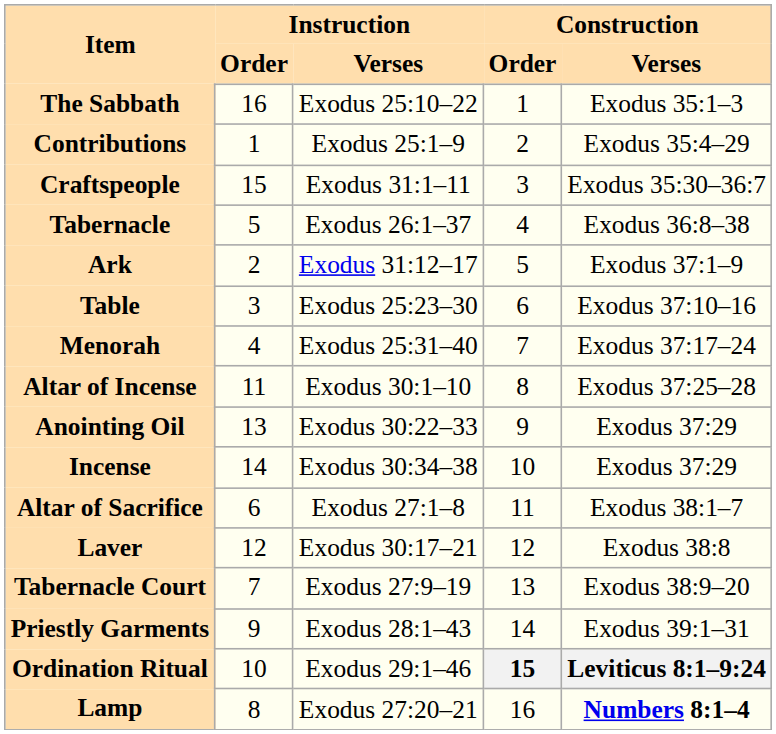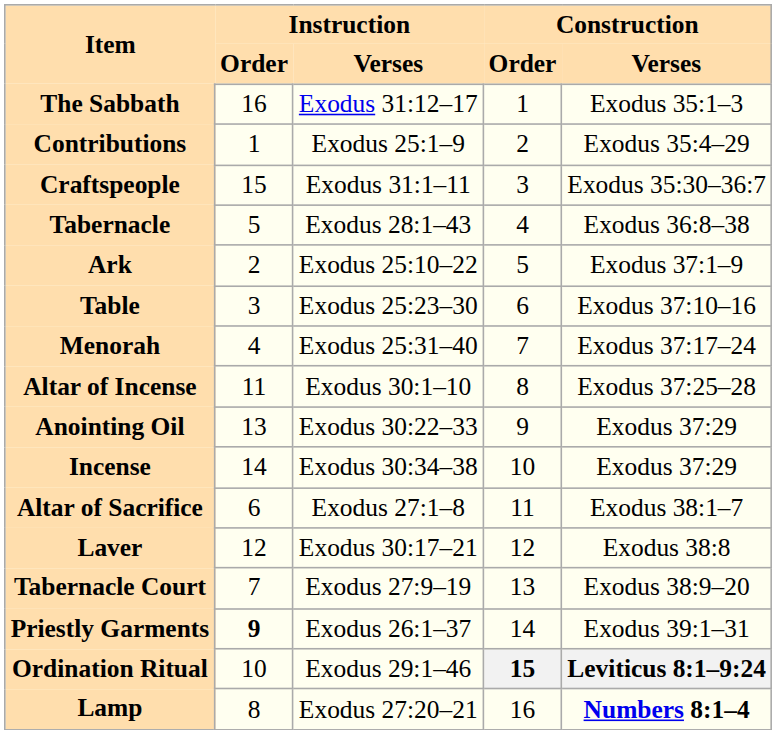 <table class="wikitable" style="text-align:center; background:Ivory;">
 <tr>
 <th style="border:1px white; background:Navajowhite;" rowspan=2>Item</th>
 <th style="border:1px white; background:Navajowhite;" colspan=2>Instruction</th>
 <th style="border:1px white; background:Navajowhite;" colspan=2>Construction</th>
 </tr>
 <tr>
 <th style="border:1px white; background:Navajowhite;">Order</th>
 <th style="border:1px white; background:Navajowhite;">Verses</th>
 <th style="border:1px white; background:Navajowhite;">Order</th>
 <th style="border:1px white; background:Navajowhite;">Verses</th>
 </tr>
 <tr>
 <th style="border:1px white; background:Navajowhite;">The Sabbath</th>
 <td>16</td>
-<td>Exodus 25:10–22</td>
+<td><a href='#'>Exodus</a> 31:12–17</td>
 <td>1</td>
 <td>Exodus 35:1–3</td>
 </tr>
 <tr>
 <th style="border:1px white; background:Navajowhite;">Contributions</th>
 <td>1</td>
 <td>Exodus 25:1–9</td>
 <td>2</td>
 <td>Exodus 35:4–29</td>
 </tr>
 <tr>
 <th style="border:1px white; background:Navajowhite;">Craftspeople</th>
 <td>15</td>
 <td>Exodus 31:1–11</td>
 <td>3</td>
 <td>Exodus 35:30–36:7</td>
 </tr>
 <tr>
 <th style="border:1px white; background:Navajowhite;">Tabernacle</th>
 <td>5</td>
-<td>Exodus 26:1–37</td>
+<td>Exodus 28:1–43</td>
 <td>4</td>
 <td>Exodus 36:8–38</td>
 </tr>
 <tr>
 <th style="border:1px white; background:Navajowhite;">Ark</th>
 <td>2</td>
-<td><a href='#'>Exodus</a> 31:12–17</td>
+<td>Exodus 25:10–22</td>
 <td>5</td>
 <td>Exodus 37:1–9</td>
 </tr>
 <tr>
 <th style="border:1px white; background:Navajowhite;">Table</th>
 <td>3</td>
 <td>Exodus 25:23–30</td>
 <td>6</td>
 <td>Exodus 37:10–16</td>
 </tr>
 <tr>
 <th style="border:1px white; background:Navajowhite;">Menorah</th>
 <td>4</td>
 <td>Exodus 25:31–40</td>
 <td>7</td>
 <td>Exodus 37:17–24</td>
 </tr>
 <tr>
 <th style="border:1px white; background:Navajowhite;">Altar of Incense</th>
 <td>11</td>
 <td>Exodus 30:1–10</td>
 <td>8</td>
 <td>Exodus 37:25–28</td>
 </tr>
 <tr>
 <th style="border:1px white; background:Navajowhite;">Anointing Oil</th>
 <td>13</td>
 <td>Exodus 30:22–33</td>
 <td>9</td>
 <td>Exodus 37:29</td>
 </tr>
 <tr>
 <th style="border:1px white; background:Navajowhite;">Incense</th>
 <td>14</td>
 <td>Exodus 30:34–38</td>
 <td>10</td>
 <td>Exodus 37:29</td>
 </tr>
 <tr>
 <th style="border:1px white; background:Navajowhite;">Altar of Sacrifice</th>
 <td>6</td>
 <td>Exodus 27:1–8</td>
 <td>11</td>
 <td>Exodus 38:1–7</td>
 </tr>
 <tr>
 <th style="border:1px white; background:Navajowhite;">Laver</th>
 <td>12</td>
 <td>Exodus 30:17–21</td>
 <td>12</td>
 <td>Exodus 38:8</td>
 </tr>
 <tr>
 <th style="border:1px white; background:Navajowhite;">Tabernacle Court</th>
 <td>7</td>
 <td>Exodus 27:9–19</td>
 <td>13</td>
 <td>Exodus 38:9–20</td>
 </tr>
 <tr>
 <th style="border:1px white; background:Navajowhite;">Priestly Garments</th>
-<td>9</td>
-<td>Exodus 28:1–43</td>
+<td><strong>9</strong></td>
+<td>Exodus 26:1–37</td>
 <td>14</td>
 <td>Exodus 39:1–31</td>
 </tr>
 <tr>
 <th style="border:1px white; background:Navajowhite;">Ordination Ritual</th>
 <td>10</td>
 <td>Exodus 29:1–46</td>
 <th>15</th>
 <th>Leviticus 8:1–9:24</th>
 </tr>
 <tr>
 <th style="border:1px white; background:Navajowhite;">Lamp</th>
 <td>8</td>
 <td>Exodus 27:20–21</td>
 <td>16</td>
 <td><strong><a href='#'>Numbers</a> 8:1–4</strong></td>
 </tr>
 </table>
